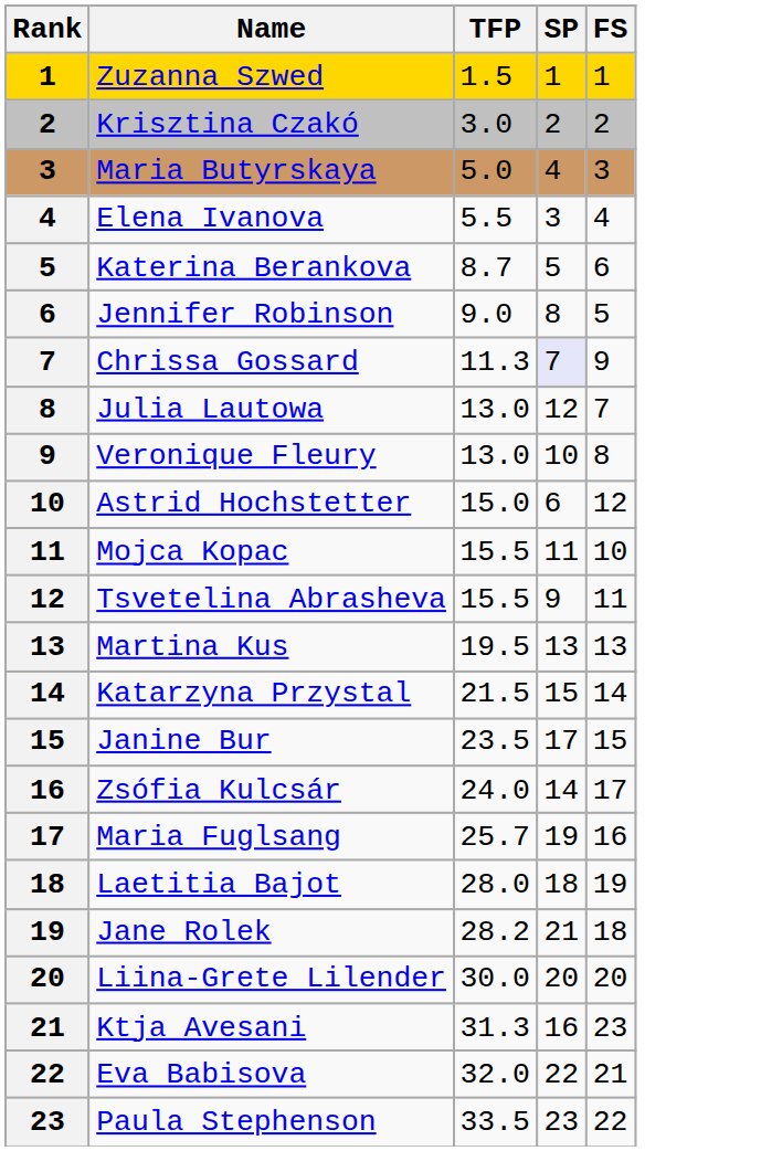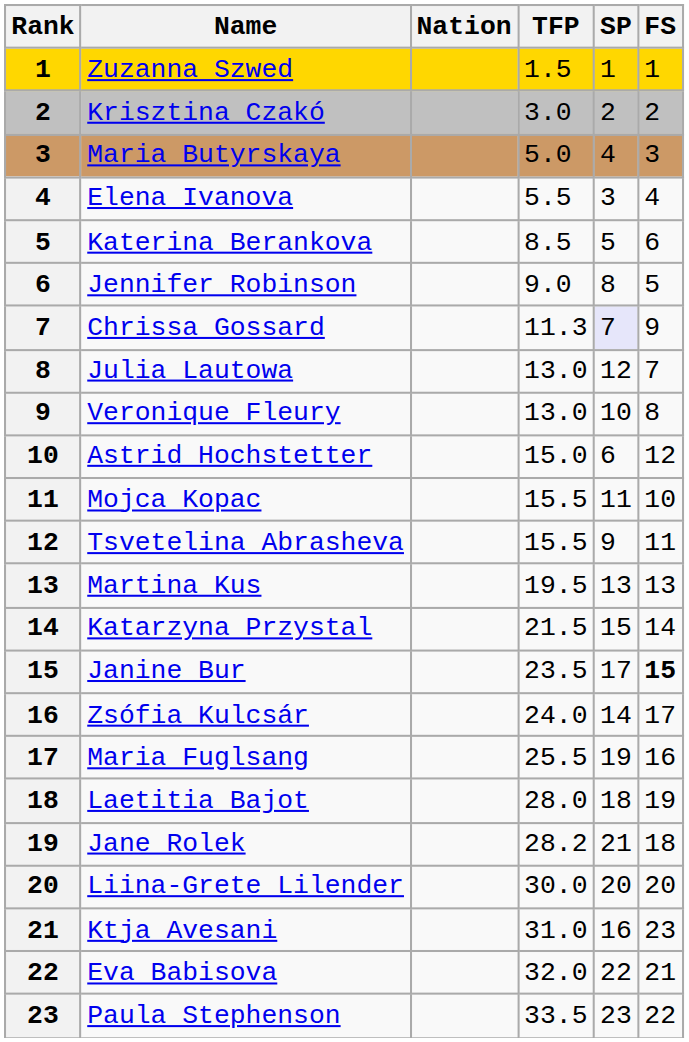 <table class="wikitable">
 <tr>
 <th>Rank</th>
 <th>Name</th>
+<th>Nation</th>
 <th>TFP</th>
 <th>SP</th>
 <th>FS</th>
 </tr>
 <tr bgcolor="gold">
 <td align="center"><strong>1</strong></td>
 <td><a href='#'>Zuzanna Szwed</a></td>
+<td></td>
 <td>1.5</td>
 <td>1</td>
 <td>1</td>
 </tr>
 <tr bgcolor="silver">
 <td align="center"><strong>2</strong></td>
 <td><a href='#'>Krisztina Czakó</a></td>
+<td></td>
 <td>3.0</td>
 <td>2</td>
 <td>2</td>
 </tr>
 <tr bgcolor="cc9966">
 <td align="center"><strong>3</strong></td>
 <td><a href='#'>Maria Butyrskaya</a></td>
+<td></td>
 <td>5.0</td>
 <td>4</td>
 <td>3</td>
 </tr>
 <tr>
 <th>4</th>
 <td><a href='#'>Elena Ivanova</a></td>
+<td></td>
 <td>5.5</td>
 <td>3</td>
 <td>4</td>
 </tr>
 <tr>
 <th>5</th>
 <td><a href='#'>Katerina Berankova</a></td>
-<td>8.7</td>
+<td></td>
+<td>8.5</td>
 <td>5</td>
 <td>6</td>
 </tr>
 <tr>
 <th>6</th>
 <td><a href='#'>Jennifer Robinson</a></td>
+<td></td>
 <td>9.0</td>
 <td>8</td>
 <td>5</td>
 </tr>
 <tr>
 <th>7</th>
 <td><a href='#'>Chrissa Gossard</a></td>
+<td></td>
 <td>11.3</td>
 <td style="background: lavender;">7</td>
 <td>9</td>
 </tr>
 <tr>
 <th>8</th>
 <td><a href='#'>Julia Lautowa</a></td>
+<td></td>
 <td>13.0</td>
 <td>12</td>
 <td>7</td>
 </tr>
 <tr>
 <th>9</th>
 <td><a href='#'>Veronique Fleury</a></td>
+<td></td>
 <td>13.0</td>
 <td>10</td>
 <td>8</td>
 </tr>
 <tr>
 <th>10</th>
 <td><a href='#'>Astrid Hochstetter</a></td>
+<td></td>
 <td>15.0</td>
 <td>6</td>
 <td>12</td>
 </tr>
 <tr>
 <th>11</th>
 <td><a href='#'>Mojca Kopac</a></td>
+<td></td>
 <td>15.5</td>
 <td>11</td>
 <td>10</td>
 </tr>
 <tr>
 <th>12</th>
 <td><a href='#'>Tsvetelina Abrasheva</a></td>
+<td></td>
 <td>15.5</td>
 <td>9</td>
 <td>11</td>
 </tr>
 <tr>
 <th>13</th>
 <td><a href='#'>Martina Kus</a></td>
+<td></td>
 <td>19.5</td>
 <td>13</td>
 <td>13</td>
 </tr>
 <tr>
 <th>14</th>
 <td><a href='#'>Katarzyna Przystal</a></td>
+<td></td>
 <td>21.5</td>
 <td>15</td>
 <td>14</td>
 </tr>
 <tr>
 <th>15</th>
 <td><a href='#'>Janine Bur</a></td>
+<td></td>
 <td>23.5</td>
 <td>17</td>
-<td>15</td>
+<td><strong>15</strong></td>
 </tr>
 <tr>
 <th>16</th>
 <td><a href='#'>Zsófia Kulcsár</a></td>
+<td></td>
 <td>24.0</td>
 <td>14</td>
 <td>17</td>
 </tr>
 <tr>
 <th>17</th>
 <td><a href='#'>Maria Fuglsang</a></td>
-<td>25.7</td>
+<td></td>
+<td>25.5</td>
 <td>19</td>
 <td>16</td>
 </tr>
 <tr>
 <th>18</th>
 <td><a href='#'>Laetitia Bajot</a></td>
+<td></td>
 <td>28.0</td>
 <td>18</td>
 <td>19</td>
 </tr>
 <tr>
 <th>19</th>
 <td><a href='#'>Jane Rolek</a></td>
+<td></td>
 <td>28.2</td>
 <td>21</td>
 <td>18</td>
 </tr>
 <tr>
 <th>20</th>
 <td><a href='#'>Liina-Grete Lilender</a></td>
+<td></td>
 <td>30.0</td>
 <td>20</td>
 <td>20</td>
 </tr>
 <tr>
 <th>21</th>
 <td><a href='#'>Ktja Avesani</a></td>
-<td>31.3</td>
+<td></td>
+<td>31.0</td>
 <td>16</td>
 <td>23</td>
 </tr>
 <tr>
 <th>22</th>
 <td><a href='#'>Eva Babisova</a></td>
+<td></td>
 <td>32.0</td>
 <td>22</td>
 <td>21</td>
 </tr>
 <tr>
 <th>23</th>
 <td><a href='#'>Paula Stephenson</a></td>
+<td></td>
 <td>33.5</td>
 <td>23</td>
 <td>22</td>
 </tr>
 </table>
